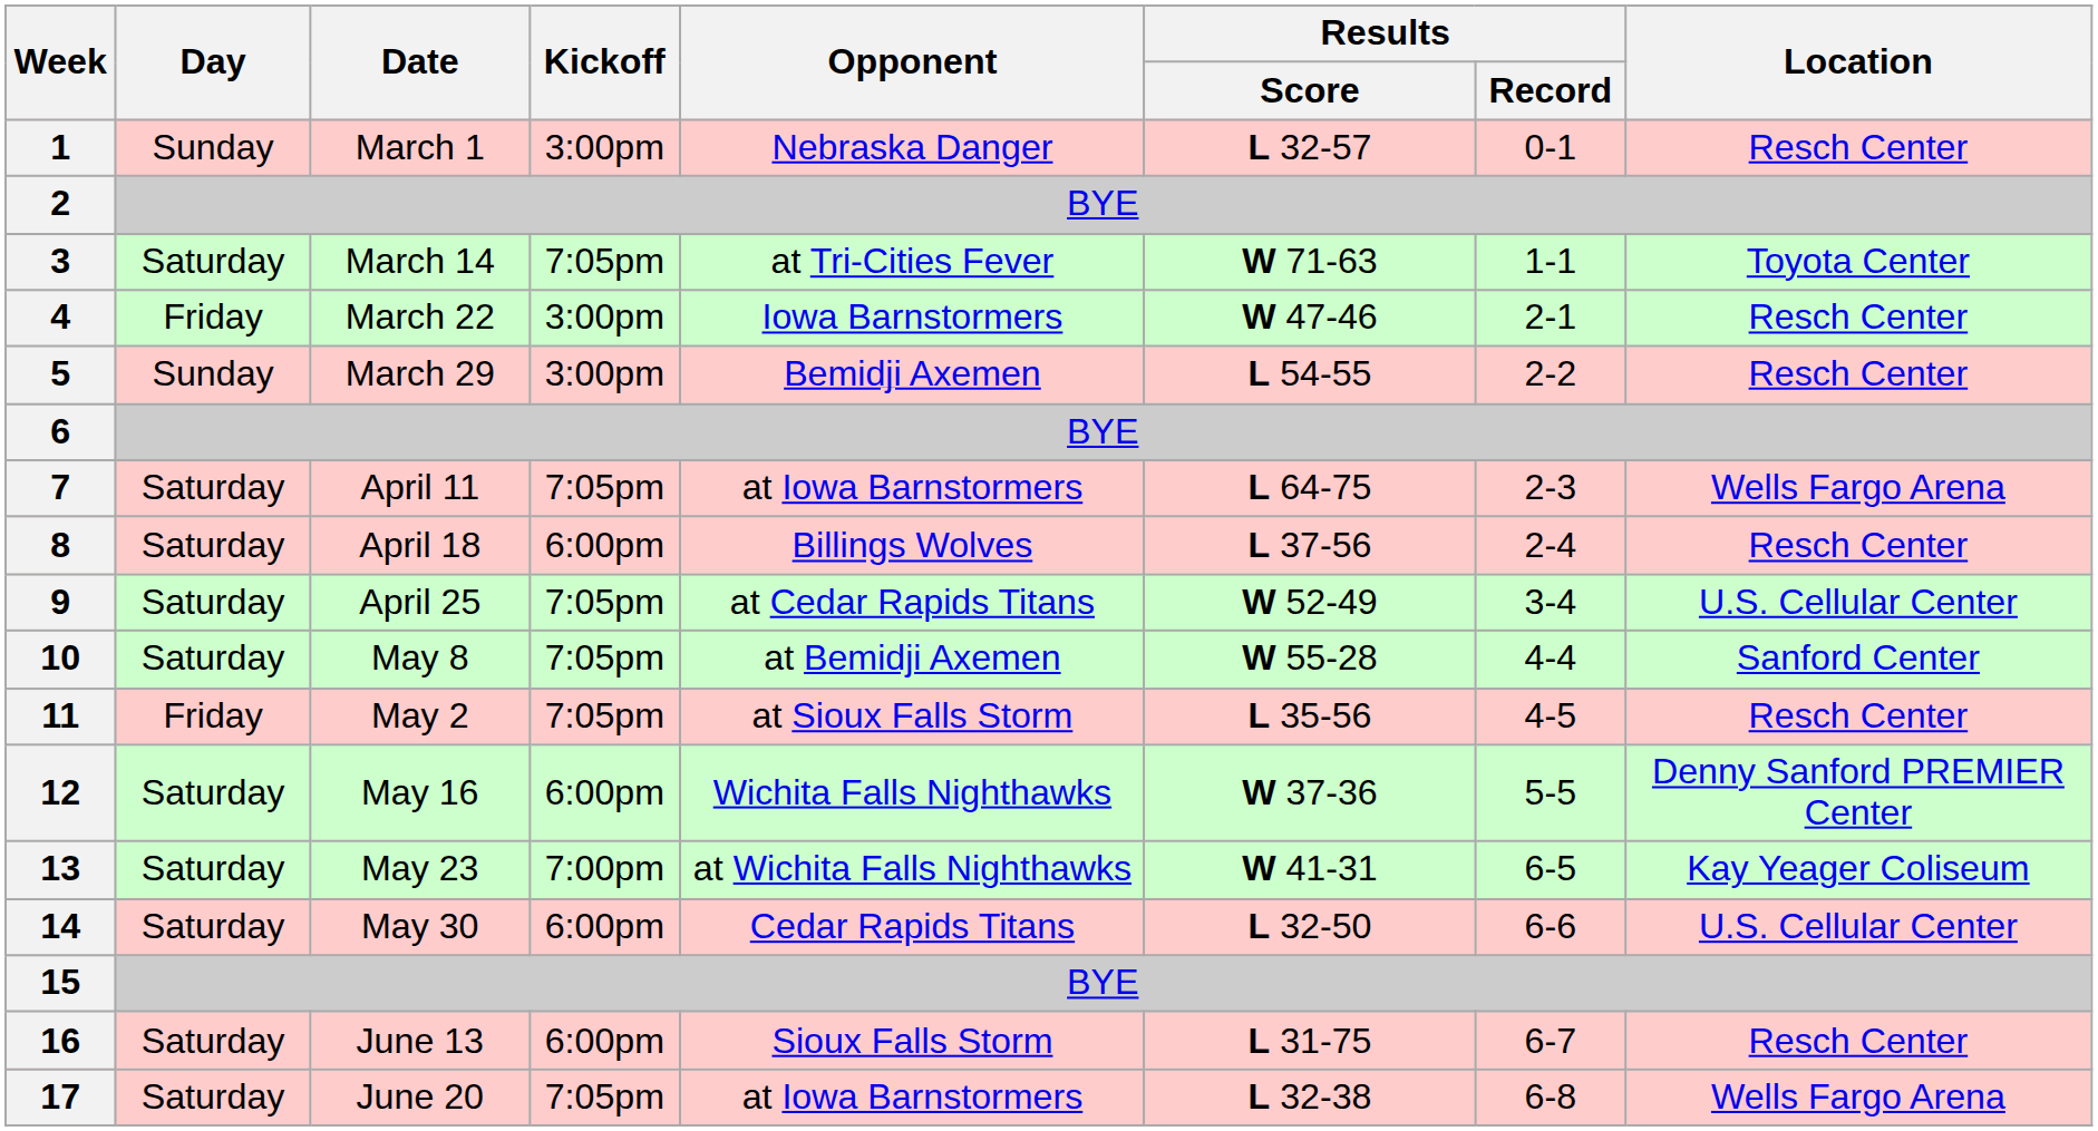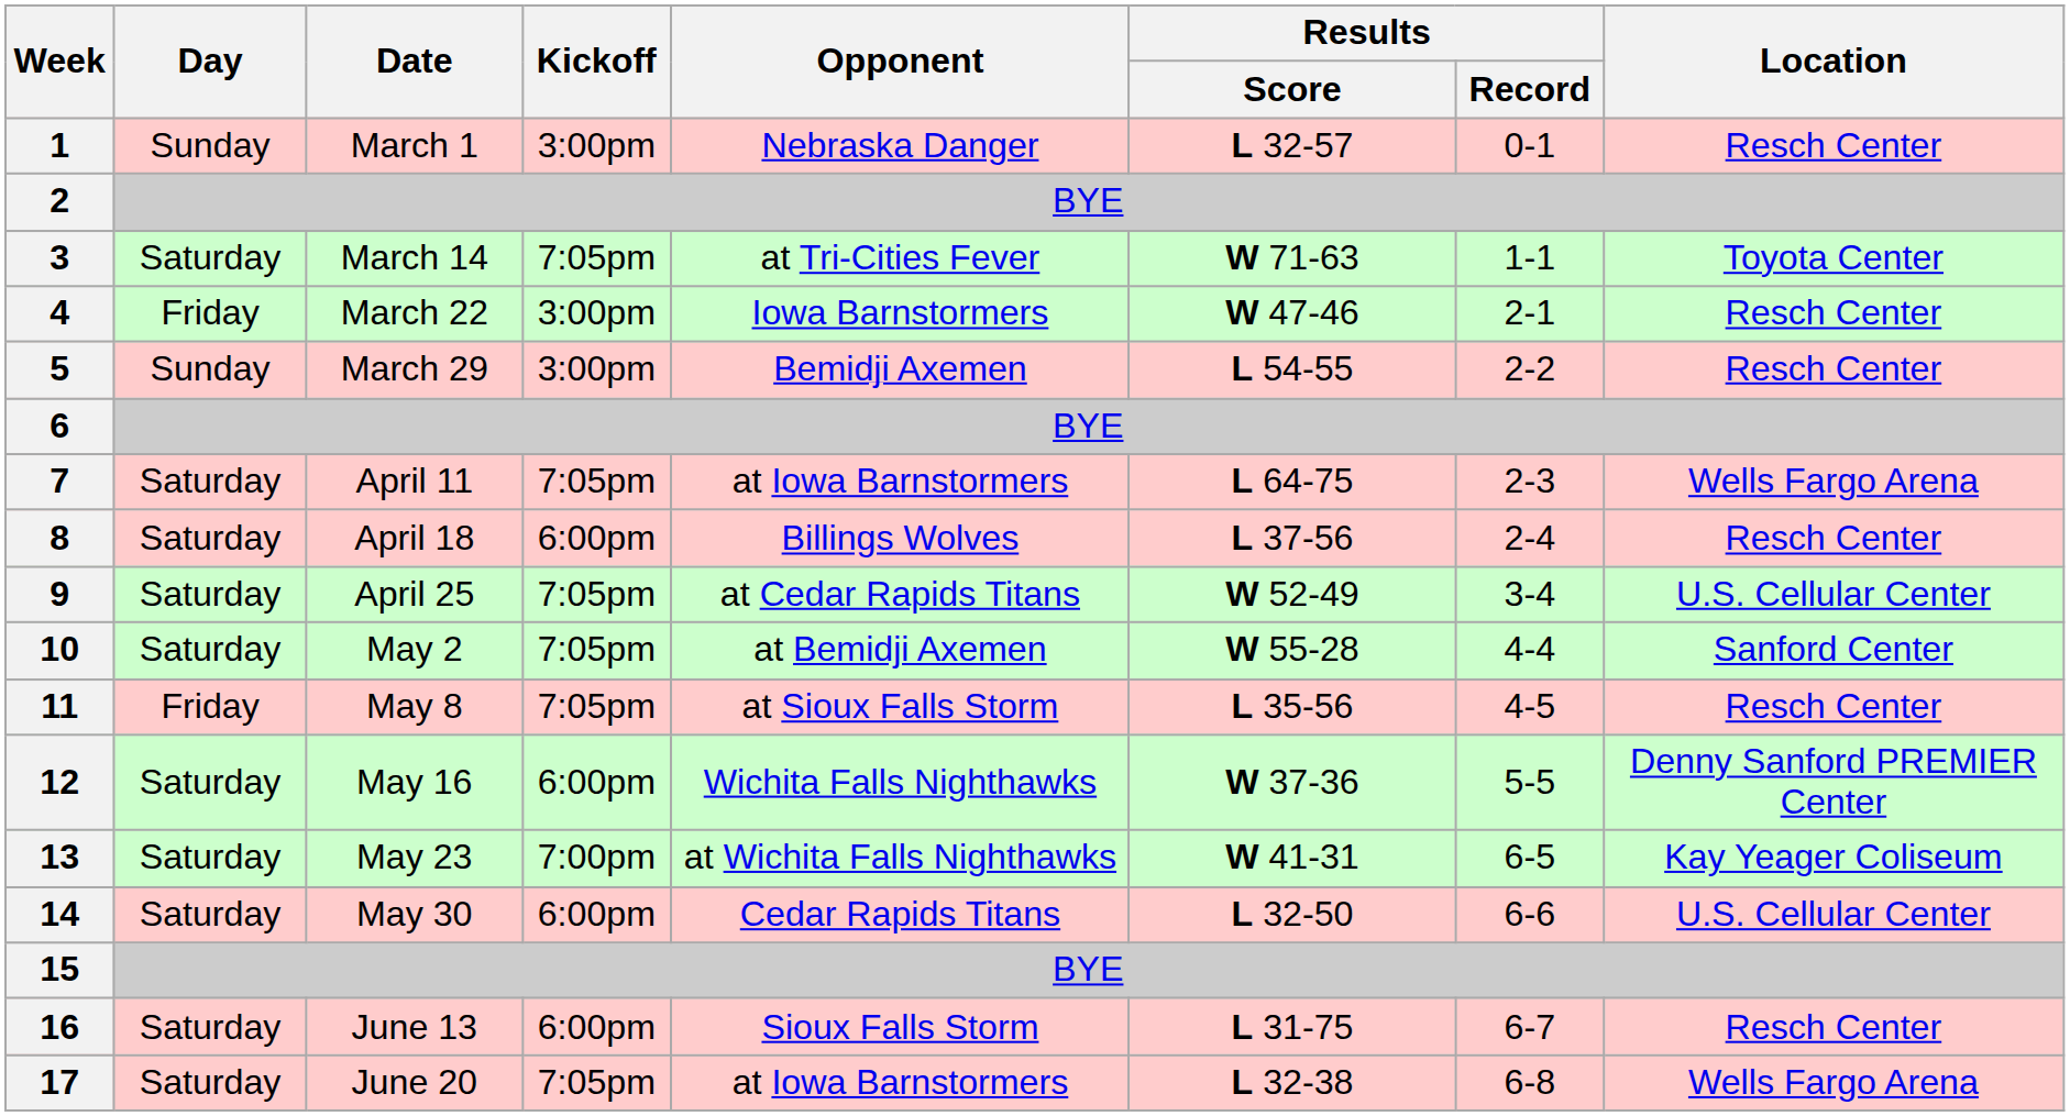 <table class="wikitable">
 <tr>
 <th rowspan="2" width="40">Week</th>
 <th rowspan="2" width="80">Day</th>
 <th rowspan="2" width="90">Date</th>
 <th rowspan="2" width="60">Kickoff</th>
 <th rowspan="2" width="200">Opponent</th>
 <th colspan="2" width="200">Results</th>
 <th rowspan="2" width="200">Location</th>
 </tr>
 <tr>
 <th width="140">Score</th>
 <th width="60">Record</th>
 </tr>
 <tr align="center" bgcolor="#FFCCCC">
 <th>1</th>
 <td>Sunday</td>
 <td>March 1</td>
 <td>3:00pm</td>
 <td><a href='#'>Nebraska Danger</a></td>
 <td><strong>L</strong> 32-57</td>
 <td>0-1</td>
 <td><a href='#'>Resch Center</a></td>
 </tr>
 <tr align="center" bgcolor="#CCCCCC">
 <th>2</th>
 <td colSpan=7><a href='#'>BYE</a></td>
 </tr>
 <tr align="center" bgcolor="#CCFFCC">
 <th>3</th>
 <td>Saturday</td>
 <td>March 14</td>
 <td>7:05pm</td>
 <td>at <a href='#'>Tri-Cities Fever</a></td>
 <td><strong>W</strong> 71-63</td>
 <td>1-1</td>
 <td><a href='#'>Toyota Center</a></td>
 </tr>
 <tr align="center" bgcolor="#CCFFCC">
 <th>4</th>
 <td>Friday</td>
 <td>March 22</td>
 <td>3:00pm</td>
 <td><a href='#'>Iowa Barnstormers</a></td>
 <td><strong>W</strong> 47-46</td>
 <td>2-1</td>
 <td><a href='#'>Resch Center</a></td>
 </tr>
 <tr align="center" bgcolor="#FFCCCC">
 <th>5</th>
 <td>Sunday</td>
 <td>March 29</td>
 <td>3:00pm</td>
 <td><a href='#'>Bemidji Axemen</a></td>
 <td><strong>L</strong> 54-55</td>
 <td>2-2</td>
 <td><a href='#'>Resch Center</a></td>
 </tr>
 <tr align="center" bgcolor="#CCCCCC">
 <th>6</th>
 <td colSpan=7><a href='#'>BYE</a></td>
 </tr>
 <tr align="center" bgcolor="#FFCCCC">
 <th>7</th>
 <td>Saturday</td>
 <td>April 11</td>
 <td>7:05pm</td>
 <td>at <a href='#'>Iowa Barnstormers</a></td>
 <td><strong>L</strong> 64-75</td>
 <td>2-3</td>
 <td><a href='#'>Wells Fargo Arena</a></td>
 </tr>
 <tr align="center" bgcolor="#FFCCCC">
 <th>8</th>
 <td>Saturday</td>
 <td>April 18</td>
 <td>6:00pm</td>
 <td><a href='#'>Billings Wolves</a></td>
 <td><strong>L</strong> 37-56</td>
 <td>2-4</td>
 <td><a href='#'>Resch Center</a></td>
 </tr>
 <tr align="center" bgcolor="#CCFFCC">
 <th>9</th>
 <td>Saturday</td>
 <td>April 25</td>
 <td>7:05pm</td>
 <td>at <a href='#'>Cedar Rapids Titans</a></td>
 <td><strong>W</strong> 52-49</td>
 <td>3-4</td>
 <td><a href='#'>U.S. Cellular Center</a></td>
 </tr>
 <tr align="center" bgcolor="#CCFFCC">
 <th>10</th>
 <td>Saturday</td>
-<td>May 8</td>
+<td>May 2</td>
 <td>7:05pm</td>
 <td>at <a href='#'>Bemidji Axemen</a></td>
 <td><strong>W</strong> 55-28</td>
 <td>4-4</td>
 <td><a href='#'>Sanford Center</a></td>
 </tr>
 <tr align="center" bgcolor="#FFCCCC">
 <th>11</th>
 <td>Friday</td>
-<td>May 2</td>
+<td>May 8</td>
 <td>7:05pm</td>
 <td>at <a href='#'>Sioux Falls Storm</a></td>
 <td><strong>L</strong> 35-56</td>
 <td>4-5</td>
 <td><a href='#'>Resch Center</a></td>
 </tr>
 <tr align="center" bgcolor="#CCFFCC">
 <th>12</th>
 <td>Saturday</td>
 <td>May 16</td>
 <td>6:00pm</td>
 <td><a href='#'>Wichita Falls Nighthawks</a></td>
 <td><strong>W</strong> 37-36</td>
 <td>5-5</td>
 <td><a href='#'>Denny Sanford PREMIER Center</a></td>
 </tr>
 <tr align="center" bgcolor="#CCFFCC">
 <th>13</th>
 <td>Saturday</td>
 <td>May 23</td>
 <td>7:00pm</td>
 <td>at <a href='#'>Wichita Falls Nighthawks</a></td>
 <td><strong>W</strong> 41-31</td>
 <td>6-5</td>
 <td><a href='#'>Kay Yeager Coliseum</a></td>
 </tr>
 <tr align="center" bgcolor="#FFCCCC">
 <th>14</th>
 <td>Saturday</td>
 <td>May 30</td>
 <td>6:00pm</td>
 <td><a href='#'>Cedar Rapids Titans</a></td>
 <td><strong>L</strong> 32-50</td>
 <td>6-6</td>
 <td><a href='#'>U.S. Cellular Center</a></td>
 </tr>
 <tr align="center" bgcolor="#CCCCCC">
 <th>15</th>
 <td colSpan=7><a href='#'>BYE</a></td>
 </tr>
 <tr align="center" bgcolor="#FFCCCC">
 <th>16</th>
 <td>Saturday</td>
 <td>June 13</td>
 <td>6:00pm</td>
 <td><a href='#'>Sioux Falls Storm</a></td>
 <td><strong>L</strong> 31-75</td>
 <td>6-7</td>
 <td><a href='#'>Resch Center</a></td>
 </tr>
 <tr align="center" bgcolor="#FFCCCC">
 <th>17</th>
 <td>Saturday</td>
 <td>June 20</td>
 <td>7:05pm</td>
 <td>at <a href='#'>Iowa Barnstormers</a></td>
 <td><strong>L</strong> 32-38</td>
 <td>6-8</td>
 <td><a href='#'>Wells Fargo Arena</a></td>
 </tr>
 </table>
